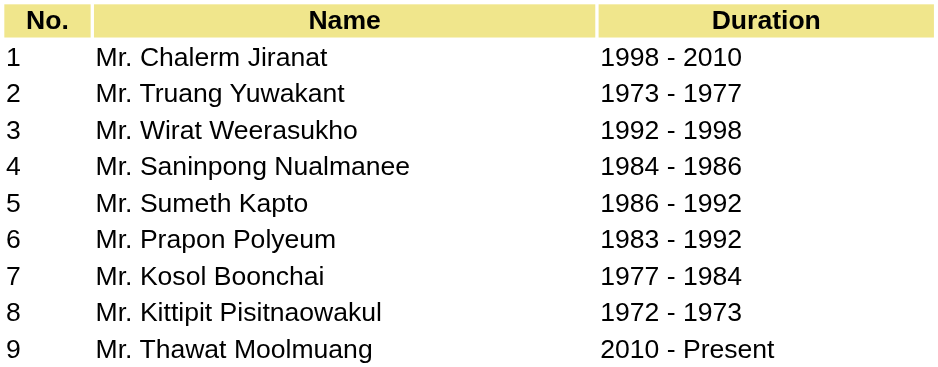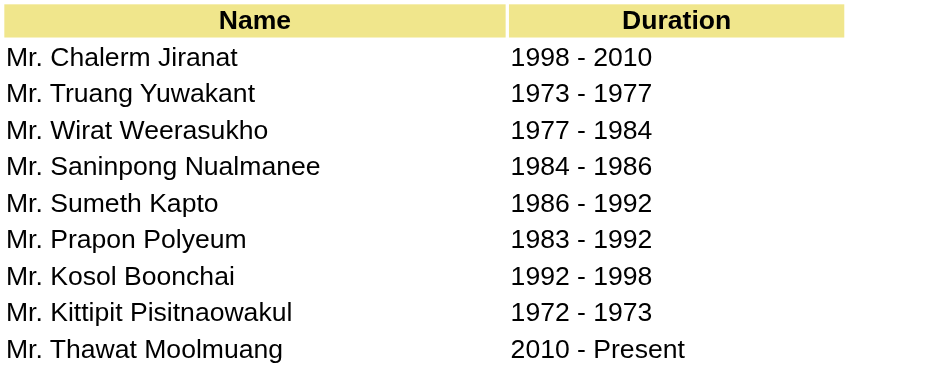 <table class="PrvPe0b">
 <tr>
-<th width="50" style="background: Khaki;text-align: center;">No.</th>
 <th width="300" style="background: Khaki;text-align: center;">Name</th>
 <th width="200" style="background: Khaki;text-align: center;">Duration</th>
 </tr>
 <tr>
-<td>1</td>
 <td>Mr. Chalerm Jiranat</td>
 <td>1998 - 2010</td>
 </tr>
 <tr>
-<td>2</td>
 <td>Mr. Truang Yuwakant</td>
 <td>1973 - 1977</td>
 </tr>
 <tr>
-<td>3</td>
 <td>Mr. Wirat Weerasukho</td>
-<td>1992 - 1998</td>
+<td>1977 - 1984</td>
 </tr>
 <tr>
-<td>4</td>
 <td>Mr. Saninpong Nualmanee</td>
 <td>1984 - 1986</td>
 </tr>
 <tr>
-<td>5</td>
 <td>Mr. Sumeth Kapto</td>
 <td>1986 - 1992</td>
 </tr>
 <tr>
-<td>6</td>
 <td>Mr. Prapon Polyeum</td>
 <td>1983 - 1992</td>
 </tr>
 <tr>
-<td>7</td>
 <td>Mr. Kosol Boonchai</td>
-<td>1977 - 1984</td>
+<td>1992 - 1998</td>
 </tr>
 <tr>
-<td>8</td>
 <td>Mr. Kittipit Pisitnaowakul</td>
 <td>1972 - 1973</td>
 </tr>
 <tr>
-<td>9</td>
 <td>Mr. Thawat Moolmuang</td>
 <td>2010 - Present</td>
 </tr>
 </table>
